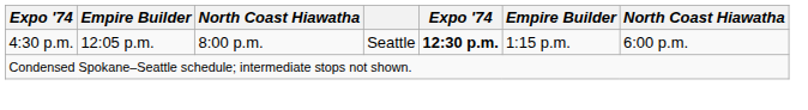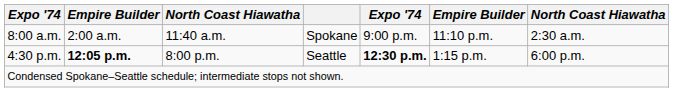 <table class="wikitable">
 <tr>
 <th><em>Expo '74</em></th>
 <th><em>Empire Builder</em></th>
 <th><em>North Coast Hiawatha</em></th>
 <th> </th>
 <th><em>Expo '74</em></th>
 <th><em>Empire Builder</em></th>
 <th><em>North Coast Hiawatha</em></th>
 </tr>
 <tr>
+<td>8:00 a.m.</td>
+<td>2:00 a.m.</td>
+<td>11:40 a.m.</td>
+<td>Spokane</td>
+<td>9:00 p.m.</td>
+<td>11:10 p.m.</td>
+<td>2:30 a.m.</td>
+</tr>
+<tr>
 <td>4:30 p.m.</td>
-<td>12:05 p.m.</td>
+<td><strong>12:05 p.m.</strong></td>
 <td>8:00 p.m.</td>
 <td>Seattle</td>
 <td><strong>12:30 p.m.</strong></td>
 <td>1:15 p.m.</td>
 <td>6:00 p.m.</td>
 </tr>
 <tr>
 <td colspan="7"><small>Condensed Spokane–Seattle schedule; intermediate stops not shown.</small></td>
 </tr>
 </table>
